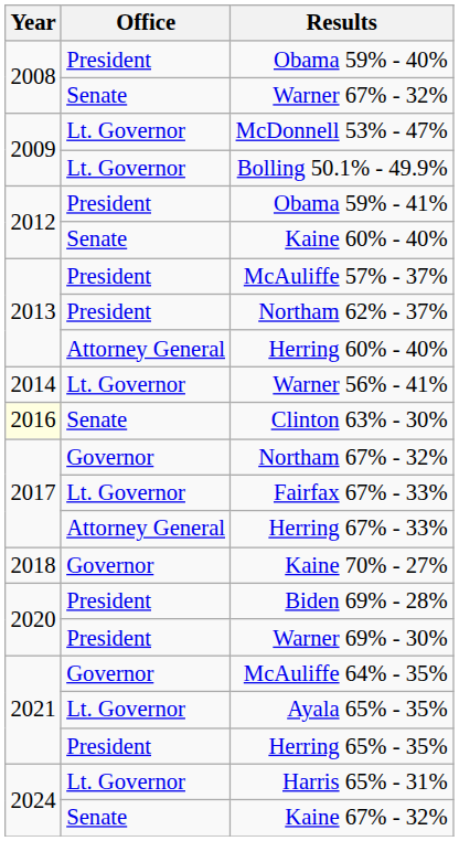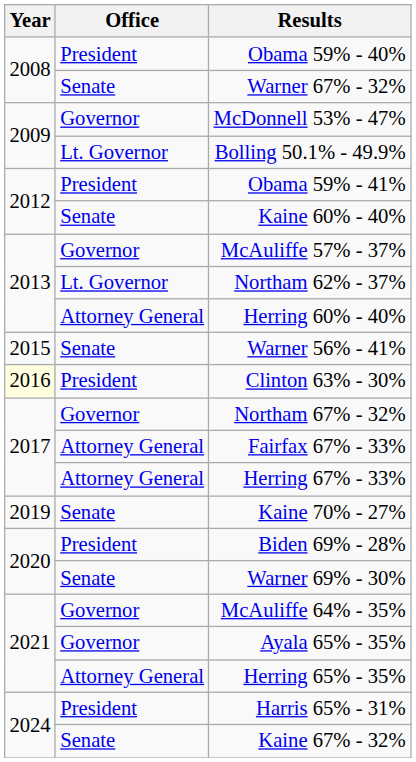 <table class=wikitable>
 <tr>
 <th>Year</th>
 <th>Office</th>
 <th>Results</th>
 </tr>
 <tr>
 <td rowspan=2>2008</td>
 <td><a href='#'>President</a></td>
 <td align="right" ><a href='#'>Obama</a> 59% - 40%</td>
 </tr>
 <tr>
 <td><a href='#'>Senate</a></td>
 <td align="right" ><a href='#'>Warner</a> 67% - 32%</td>
 </tr>
 <tr>
 <td rowspan=2>2009</td>
-<td><a href='#'>Lt. Governor</a></td>
+<td><a href='#'>Governor</a></td>
 <td align="right" ><a href='#'>McDonnell</a> 53% - 47%</td>
 </tr>
 <tr>
 <td><a href='#'>Lt. Governor</a></td>
 <td align="right" ><a href='#'>Bolling</a> 50.1% - 49.9%</td>
 </tr>
 <tr>
 <td rowspan=2>2012</td>
 <td><a href='#'>President</a></td>
 <td align="right" ><a href='#'>Obama</a> 59% - 41%</td>
 </tr>
 <tr>
 <td><a href='#'>Senate</a></td>
 <td align="right" ><a href='#'>Kaine</a> 60% - 40%</td>
 </tr>
 <tr>
 <td rowspan=3>2013</td>
-<td><a href='#'>President</a></td>
+<td><a href='#'>Governor</a></td>
 <td align="right" ><a href='#'>McAuliffe</a> 57% - 37%</td>
 </tr>
 <tr>
-<td><a href='#'>President</a></td>
+<td><a href='#'>Lt. Governor</a></td>
 <td align="right" ><a href='#'>Northam</a> 62% - 37%</td>
 </tr>
 <tr>
 <td><a href='#'>Attorney General</a></td>
 <td align="right" ><a href='#'>Herring</a> 60% - 40%</td>
 </tr>
 <tr>
-<td>2014</td>
-<td><a href='#'>Lt. Governor</a></td>
+<td>2015</td>
+<td><a href='#'>Senate</a></td>
 <td align="right" ><a href='#'>Warner</a> 56% - 41%</td>
 </tr>
 <tr>
 <td style="background: lightyellow;">2016</td>
-<td><a href='#'>Senate</a></td>
+<td><a href='#'>President</a></td>
 <td align="right" ><a href='#'>Clinton</a> 63% - 30%</td>
 </tr>
 <tr>
 <td rowspan=3>2017</td>
 <td><a href='#'>Governor</a></td>
 <td align="right" ><a href='#'>Northam</a> 67% - 32%</td>
 </tr>
 <tr>
-<td><a href='#'>Lt. Governor</a></td>
+<td><a href='#'>Attorney General</a></td>
 <td align="right" ><a href='#'>Fairfax</a> 67% - 33%</td>
 </tr>
 <tr>
 <td><a href='#'>Attorney General</a></td>
 <td align="right" ><a href='#'>Herring</a> 67% - 33%</td>
 </tr>
 <tr>
-<td>2018</td>
-<td><a href='#'>Governor</a></td>
+<td>2019</td>
+<td><a href='#'>Senate</a></td>
 <td align="right" ><a href='#'>Kaine</a> 70% - 27%</td>
 </tr>
 <tr>
 <td rowspan=2>2020</td>
 <td><a href='#'>President</a></td>
 <td align="right" ><a href='#'>Biden</a> 69% - 28%</td>
 </tr>
 <tr>
-<td><a href='#'>President</a></td>
+<td><a href='#'>Senate</a></td>
 <td align="right" ><a href='#'>Warner</a> 69% - 30%</td>
 </tr>
 <tr>
 <td rowspan=3>2021</td>
 <td><a href='#'>Governor</a></td>
 <td align="right" ><a href='#'>McAuliffe</a> 64% - 35%</td>
 </tr>
 <tr>
-<td><a href='#'>Lt. Governor</a></td>
+<td><a href='#'>Governor</a></td>
 <td align="right" ><a href='#'>Ayala</a> 65% - 35%</td>
 </tr>
 <tr>
-<td><a href='#'>President</a></td>
+<td><a href='#'>Attorney General</a></td>
 <td align="right" ><a href='#'>Herring</a> 65% - 35%</td>
 </tr>
 <tr>
 <td rowspan=2>2024</td>
-<td><a href='#'>Lt. Governor</a></td>
+<td><a href='#'>President</a></td>
 <td align="right" ><a href='#'>Harris</a> 65% - 31%</td>
 </tr>
 <tr>
 <td><a href='#'>Senate</a></td>
 <td align="right" ><a href='#'>Kaine</a> 67% - 32%</td>
 </tr>
 </table>
